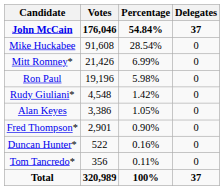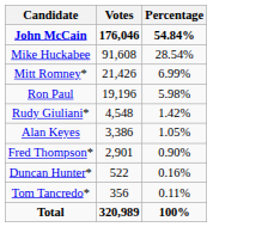 <table class="wikitable" style="text-align:center;">
 <tr>
 <th>Candidate</th>
 <th>Votes</th>
 <th>Percentage</th>
-<th>Delegates</th>
 </tr>
 <tr>
 <td><strong><a href='#'>John McCain</a></strong></td>
 <td><strong>176,046</strong></td>
 <td><strong>54.84%</strong></td>
-<td><strong>37</strong></td>
 </tr>
 <tr>
 <td><a href='#'>Mike Huckabee</a></td>
 <td>91,608</td>
 <td>28.54%</td>
-<td>0</td>
 </tr>
 <tr>
 <td><a href='#'>Mitt Romney</a>*</td>
 <td>21,426</td>
 <td>6.99%</td>
-<td>0</td>
 </tr>
 <tr>
 <td><a href='#'>Ron Paul</a></td>
 <td>19,196</td>
 <td>5.98%</td>
-<td>0</td>
 </tr>
 <tr>
 <td><a href='#'>Rudy Giuliani</a>*</td>
 <td>4,548</td>
 <td>1.42%</td>
-<td>0</td>
 </tr>
 <tr>
 <td><a href='#'>Alan Keyes</a></td>
 <td>3,386</td>
 <td>1.05%</td>
-<td>0</td>
 </tr>
 <tr>
 <td><a href='#'>Fred Thompson</a>*</td>
 <td>2,901</td>
 <td>0.90%</td>
-<td>0</td>
 </tr>
 <tr>
 <td><a href='#'>Duncan Hunter</a>*</td>
 <td>522</td>
 <td>0.16%</td>
-<td>0</td>
 </tr>
 <tr>
 <td><a href='#'>Tom Tancredo</a>*</td>
 <td>356</td>
 <td>0.11%</td>
-<td>0</td>
 </tr>
 <tr>
 <td><strong>Total</strong></td>
 <td><strong>320,989</strong></td>
 <td><strong>100%</strong></td>
-<td><strong>37</strong></td>
 </tr>
 </table>
